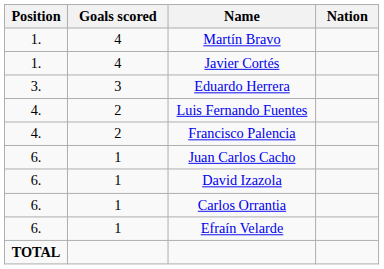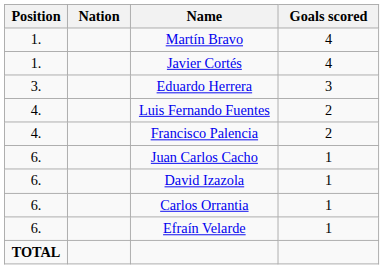 <table class="wikitable" style="font-size: 95%; text-align: center;">
 <tr>
 <th width=60>Position</th>
+<th width=60>Nation</th>
+<th width=150>Name</th>
 <th width=100>Goals scored</th>
-<th width=150>Name</th>
-<th width=60>Nation</th>
 </tr>
 <tr>
 <td>1.</td>
+<td></td>
+<td><a href='#'>Martín Bravo</a></td>
 <td>4</td>
-<td><a href='#'>Martín Bravo</a></td>
-<td></td>
 </tr>
 <tr>
 <td>1.</td>
+<td></td>
+<td><a href='#'>Javier Cortés</a></td>
 <td>4</td>
-<td><a href='#'>Javier Cortés</a></td>
-<td></td>
 </tr>
 <tr>
 <td>3.</td>
+<td></td>
+<td><a href='#'>Eduardo Herrera</a></td>
 <td>3</td>
-<td><a href='#'>Eduardo Herrera</a></td>
-<td></td>
 </tr>
 <tr>
 <td>4.</td>
+<td></td>
+<td><a href='#'>Luis Fernando Fuentes</a></td>
 <td>2</td>
-<td><a href='#'>Luis Fernando Fuentes</a></td>
-<td></td>
 </tr>
 <tr>
 <td>4.</td>
+<td></td>
+<td><a href='#'>Francisco Palencia</a></td>
 <td>2</td>
-<td><a href='#'>Francisco Palencia</a></td>
-<td></td>
 </tr>
 <tr>
 <td>6.</td>
+<td></td>
+<td><a href='#'>Juan Carlos Cacho</a></td>
 <td>1</td>
-<td><a href='#'>Juan Carlos Cacho</a></td>
-<td></td>
 </tr>
 <tr>
 <td>6.</td>
+<td></td>
+<td><a href='#'>David Izazola</a></td>
 <td>1</td>
-<td><a href='#'>David Izazola</a></td>
-<td></td>
 </tr>
 <tr>
 <td>6.</td>
+<td></td>
+<td><a href='#'>Carlos Orrantia</a></td>
 <td>1</td>
-<td><a href='#'>Carlos Orrantia</a></td>
-<td></td>
 </tr>
 <tr>
 <td>6.</td>
+<td></td>
+<td><a href='#'>Efraín Velarde</a></td>
 <td>1</td>
-<td><a href='#'>Efraín Velarde</a></td>
-<td></td>
 </tr>
 <tr>
 <td><strong>TOTAL</strong></td>
 <td></td>
 <td></td>
 <td></td>
 </tr>
 </table>
